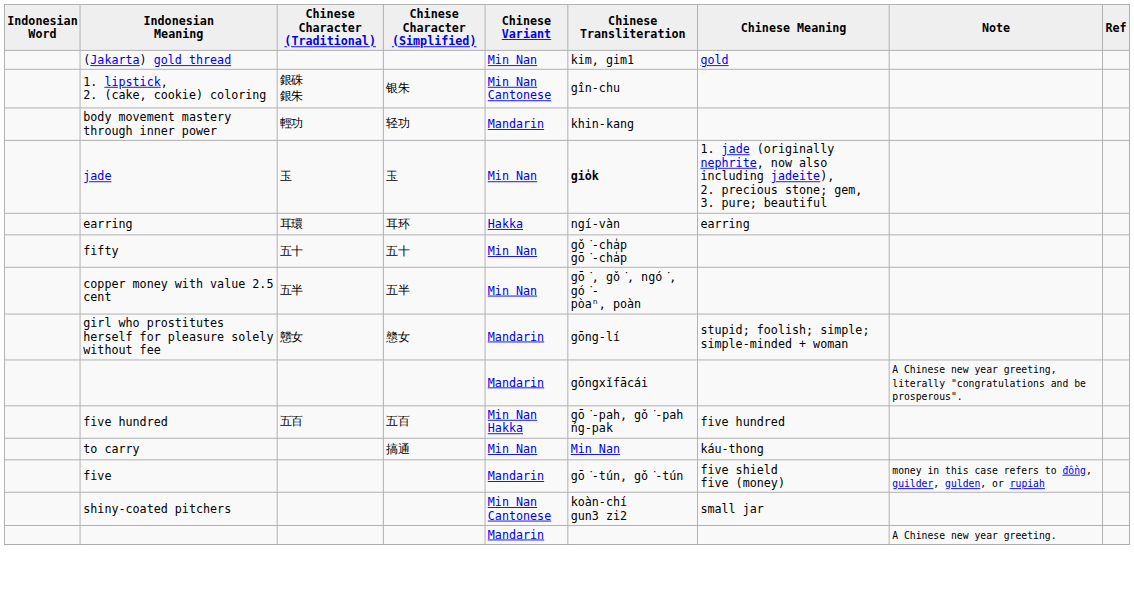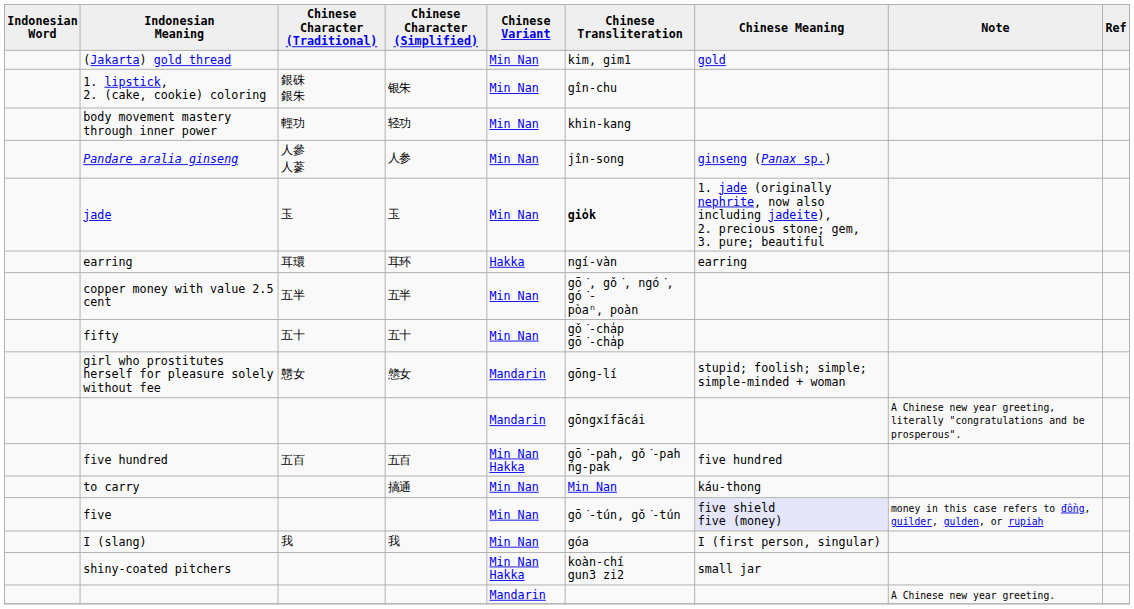 <table class="wikitable">
 <tr>
 <th style="background:#efefef;">Indonesian <br>Word</th>
 <th style="background:#efefef;">Indonesian <br>Meaning</th>
 <th style="background:#efefef;">Chinese Character <br><a href='#'>(Traditional)</a></th>
 <th style="background:#efefef;">Chinese Character <br><a href='#'>(Simplified)</a></th>
 <th style="background:#efefef;">Chinese <a href='#'>Variant</a></th>
 <th style="background:#efefef;">Chinese Transliteration</th>
 <th style="background:#efefef;">Chinese Meaning</th>
 <th style="background:#efefef;">Note</th>
 <th style="background:#efefef;">Ref</th>
 </tr>
 <tr>
 <td></td>
 <td>(<a href='#'>Jakarta</a>) <a href='#'>gold thread</a></td>
 <td></td>
 <td></td>
 <td><a href='#'>Min Nan</a></td>
 <td>kim, gim1</td>
 <td><a href='#'>gold</a></td>
 <td></td>
 <td></td>
 </tr>
 <tr>
 <td></td>
 <td>1. <a href='#'>lipstick</a>, <br>2. (cake, cookie) coloring</td>
 <td>銀硃<br>銀朱</td>
 <td>银朱</td>
-<td><a href='#'>Min Nan</a><br><a href='#'>Cantonese</a></td>
+<td><a href='#'>Min Nan</a></td>
 <td>gîn-chu</td>
 <td></td>
 <td></td>
 <td></td>
 </tr>
 <tr>
 <td></td>
 <td>body movement mastery through inner power</td>
 <td>輕功</td>
 <td>轻功</td>
-<td><a href='#'>Mandarin</a></td>
+<td><a href='#'>Min Nan</a></td>
 <td>khin-kang</td>
 <td></td>
+<td></td>
+<td></td>
+</tr>
+<tr>
+<td></td>
+<td><a href='#'><em>Pandare aralia ginseng</em></a></td>
+<td>人參<br>人蔘</td>
+<td>人参</td>
+<td><a href='#'>Min Nan</a></td>
+<td>jîn-song</td>
+<td><a href='#'>ginseng</a> (<a href='#'><em>Panax</em> sp.</a>)</td>
 <td></td>
 <td></td>
 </tr>
 <tr>
 <td></td>
 <td><a href='#'>jade</a></td>
 <td>玉</td>
 <td>玉</td>
 <td><a href='#'>Min Nan</a></td>
 <td><strong>gio̍k</strong></td>
 <td>1. <a href='#'>jade</a> (originally <a href='#'>nephrite</a>, now also including <a href='#'>jadeite</a>), <br>2. precious stone; gem, <br>3. pure; beautiful</td>
 <td></td>
 <td></td>
 </tr>
 <tr>
 <td></td>
 <td>earring</td>
 <td>耳環</td>
 <td>耳环</td>
 <td><a href='#'>Hakka</a></td>
 <td>ngí-vàn</td>
 <td>earring</td>
 <td></td>
 <td></td>
 </tr>
 <tr>
 <td></td>
-<td>fifty</td>
-<td>五十</td>
-<td>五十</td>
+<td>copper money with value 2.5 cent</td>
+<td>五半</td>
+<td>五半</td>
 <td><a href='#'>Min Nan</a></td>
-<td>gǒ͘-cha̍p<br>gō͘-cha̍p</td>
+<td>gō͘, gǒ͘, ngó͘, gó͘-<br>pòaⁿ, poàn</td>
 <td></td>
 <td></td>
 <td></td>
 </tr>
 <tr>
 <td></td>
-<td>copper money with value 2.5 cent</td>
-<td>五半</td>
-<td>五半</td>
+<td>fifty</td>
+<td>五十</td>
+<td>五十</td>
 <td><a href='#'>Min Nan</a></td>
-<td>gō͘, gǒ͘, ngó͘, gó͘-<br>pòaⁿ, poàn</td>
+<td>gǒ͘-cha̍p<br>gō͘-cha̍p</td>
 <td></td>
 <td></td>
 <td></td>
 </tr>
 <tr>
 <td></td>
 <td>girl who prostitutes herself for pleasure solely without fee</td>
 <td>戇女</td>
 <td>戆女</td>
 <td><a href='#'>Mandarin</a></td>
 <td>gōng-lí</td>
 <td>stupid; foolish; simple; simple-minded + woman</td>
 <td></td>
 <td></td>
 </tr>
 <tr>
 <td></td>
 <td></td>
 <td></td>
 <td></td>
 <td><a href='#'>Mandarin</a></td>
 <td>gōngxǐfācái</td>
 <td></td>
 <td><small>A Chinese new year greeting, literally "congratulations and be prosperous".</small></td>
 <td></td>
 </tr>
 <tr>
 <td></td>
 <td>five hundred</td>
 <td>五百</td>
 <td>五百</td>
 <td><a href='#'>Min Nan</a><br><a href='#'>Hakka</a></td>
 <td>gō͘-pah, gǒ͘-pah<br>ńg-pak</td>
 <td>five hundred</td>
 <td></td>
 <td></td>
 </tr>
 <tr>
 <td></td>
 <td>to carry</td>
 <td></td>
 <td>搞通</td>
 <td><a href='#'>Min Nan</a></td>
 <td><a href='#'>Min Nan</a></td>
 <td>káu-thong</td>
 <td></td>
 <td></td>
 </tr>
 <tr>
 <td></td>
 <td>five</td>
 <td></td>
 <td></td>
-<td><a href='#'>Mandarin</a></td>
+<td><a href='#'>Min Nan</a></td>
 <td>gō͘-tún, gǒ͘-tún</td>
-<td>five shield<br> five (money)</td>
+<td style="background: lavender;">five shield<br> five (money)</td>
 <td><small>money in this case refers to <a href='#'>đồng</a>, <a href='#'>guilder</a>, <a href='#'>gulden</a>, or <a href='#'>rupiah</a></small></td>
+<td></td>
+</tr>
+<tr>
+<td></td>
+<td>I (slang)</td>
+<td>我</td>
+<td>我</td>
+<td><a href='#'>Min Nan</a></td>
+<td>góa</td>
+<td>I (first person, singular)</td>
+<td></td>
 <td></td>
 </tr>
 <tr>
 <td></td>
 <td>shiny-coated pitchers</td>
 <td></td>
 <td></td>
-<td><a href='#'>Min Nan</a><br><a href='#'>Cantonese</a></td>
+<td><a href='#'>Min Nan</a><br><a href='#'>Hakka</a></td>
 <td>koàn-chí<br>gun3 zi2</td>
 <td>small jar</td>
 <td></td>
 <td></td>
 </tr>
 <tr>
 <td></td>
 <td></td>
 <td></td>
 <td></td>
 <td><a href='#'>Mandarin</a></td>
 <td></td>
 <td></td>
 <td><small>A Chinese new year greeting.</small></td>
 <td></td>
 </tr>
 <tr>
 </tr>
 </table>
